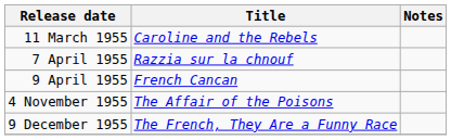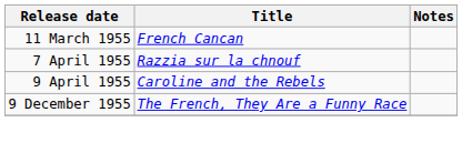 <table class="wikitable sortable">
 <tr>
 <th scope="col">Release date</th>
 <th>Title</th>
 <th>Notes</th>
 </tr>
 <tr>
 <td style="text-align:right;">11 March 1955</td>
-<td><em><a href='#'>Caroline and the Rebels</a></em></td>
+<td><em><a href='#'>French Cancan</a></em></td>
 <td></td>
 </tr>
 <tr>
 <td style="text-align:right;">7 April 1955</td>
 <td><em><a href='#'>Razzia sur la chnouf</a></em></td>
 <td></td>
 </tr>
 <tr>
 <td style="text-align:right;">9 April 1955</td>
-<td><em><a href='#'>French Cancan</a></em></td>
-<td></td>
-</tr>
-<tr>
-<td style="text-align:right;">4 November 1955</td>
-<td><em><a href='#'>The Affair of the Poisons</a></em></td>
+<td><em><a href='#'>Caroline and the Rebels</a></em></td>
 <td></td>
 </tr>
 <tr>
 <td style="text-align:right;">9 December 1955</td>
 <td><em><a href='#'>The French, They Are a Funny Race</a></em></td>
 <td></td>
 </tr>
 <tr>
 </tr>
 </table>
